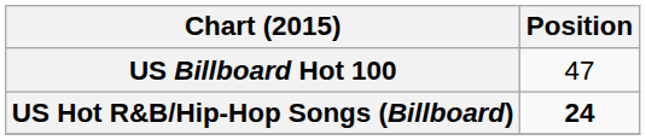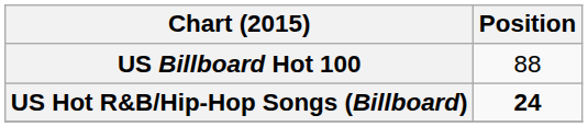 <table class="wikitable sortable plainrowheaders" style="text-align:center">
 <tr>
 <th scope="col">Chart (2015)</th>
 <th scope="col">Position</th>
 </tr>
 <tr>
 <th scope="row">US <em>Billboard</em> Hot 100</th>
-<td>47</td>
+<td>88</td>
 </tr>
 <tr>
 <th scope="row">US Hot R&B/Hip-Hop Songs (<em>Billboard</em>)</th>
 <td><strong>24</strong></td>
 </tr>
 <tr>
 </tr>
 </table>
